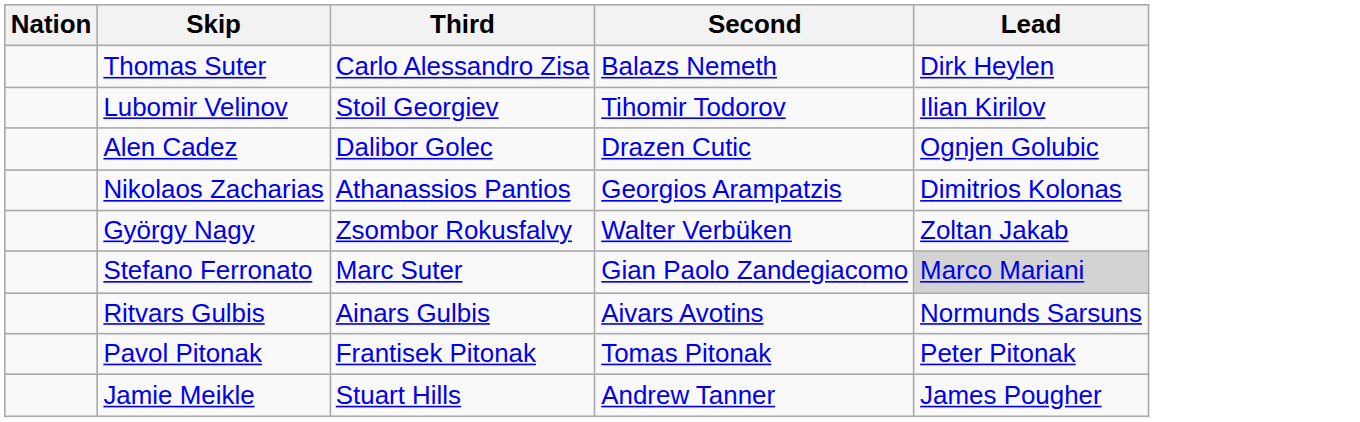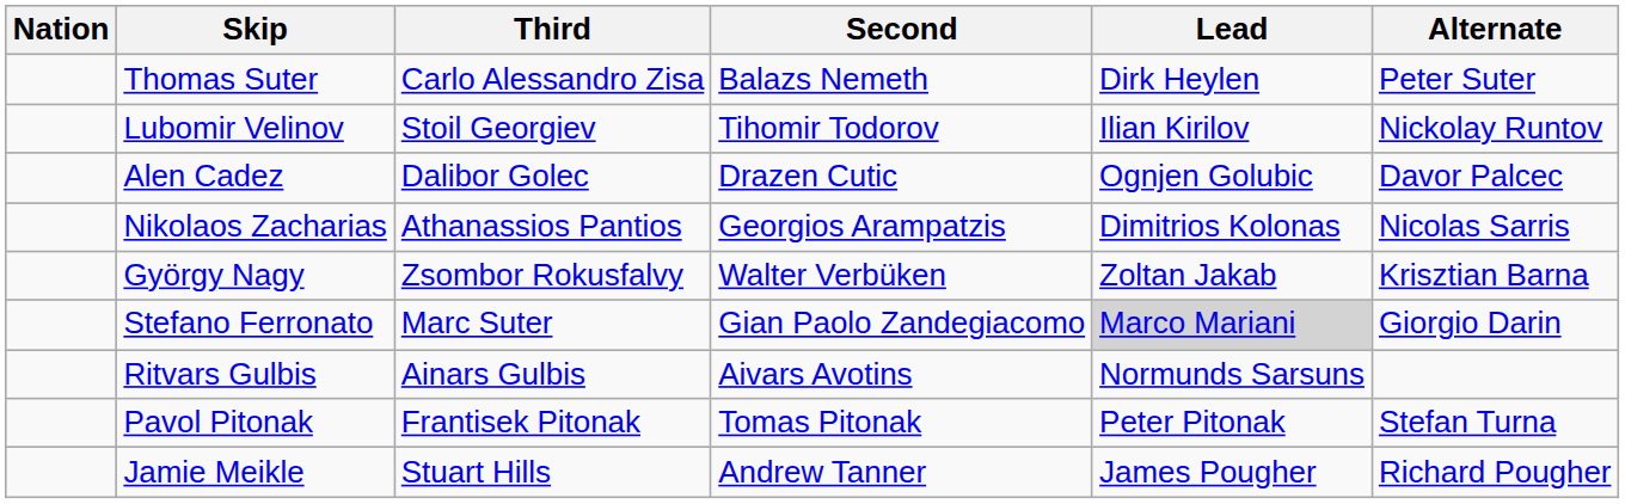 <table class="wikitable">
 <tr>
 <th>Nation</th>
 <th>Skip</th>
 <th>Third</th>
 <th>Second</th>
 <th>Lead</th>
+<th>Alternate</th>
 </tr>
 <tr>
 <td></td>
 <td><a href='#'>Thomas Suter</a></td>
 <td><a href='#'>Carlo Alessandro Zisa</a></td>
 <td><a href='#'>Balazs Nemeth</a></td>
 <td><a href='#'>Dirk Heylen</a></td>
+<td><a href='#'>Peter Suter</a></td>
 </tr>
 <tr>
 <td></td>
 <td><a href='#'>Lubomir Velinov</a></td>
 <td><a href='#'>Stoil Georgiev</a></td>
 <td><a href='#'>Tihomir Todorov</a></td>
 <td><a href='#'>Ilian Kirilov</a></td>
+<td><a href='#'>Nickolay Runtov</a></td>
 </tr>
 <tr>
 <td></td>
 <td><a href='#'>Alen Cadez</a></td>
 <td><a href='#'>Dalibor Golec</a></td>
 <td><a href='#'>Drazen Cutic</a></td>
 <td><a href='#'>Ognjen Golubic</a></td>
+<td><a href='#'>Davor Palcec</a></td>
 </tr>
 <tr>
 <td></td>
 <td><a href='#'>Nikolaos Zacharias</a></td>
 <td><a href='#'>Athanassios Pantios</a></td>
 <td><a href='#'>Georgios Arampatzis</a></td>
 <td><a href='#'>Dimitrios Kolonas</a></td>
+<td><a href='#'>Nicolas Sarris</a></td>
 </tr>
 <tr>
 <td></td>
 <td><a href='#'>György Nagy</a></td>
 <td><a href='#'>Zsombor Rokusfalvy</a></td>
 <td><a href='#'>Walter Verbüken</a></td>
 <td><a href='#'>Zoltan Jakab</a></td>
+<td><a href='#'>Krisztian Barna</a></td>
 </tr>
 <tr>
 <td></td>
 <td><a href='#'>Stefano Ferronato</a></td>
 <td><a href='#'>Marc Suter</a></td>
 <td><a href='#'>Gian Paolo Zandegiacomo</a></td>
 <td style="background: lightgrey;"><a href='#'>Marco Mariani</a></td>
+<td><a href='#'>Giorgio Darin</a></td>
 </tr>
 <tr>
 <td></td>
 <td><a href='#'>Ritvars Gulbis</a></td>
 <td><a href='#'>Ainars Gulbis</a></td>
 <td><a href='#'>Aivars Avotins</a></td>
 <td><a href='#'>Normunds Sarsuns</a></td>
+<td></td>
 </tr>
 <tr>
 <td></td>
 <td><a href='#'>Pavol Pitonak</a></td>
 <td><a href='#'>Frantisek Pitonak</a></td>
 <td><a href='#'>Tomas Pitonak</a></td>
 <td><a href='#'>Peter Pitonak</a></td>
+<td><a href='#'>Stefan Turna</a></td>
 </tr>
 <tr>
 <td></td>
 <td><a href='#'>Jamie Meikle</a></td>
 <td><a href='#'>Stuart Hills</a></td>
 <td><a href='#'>Andrew Tanner</a></td>
 <td><a href='#'>James Pougher</a></td>
+<td><a href='#'>Richard Pougher</a></td>
 </tr>
 </table>
